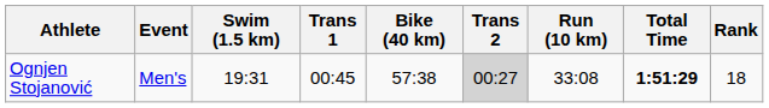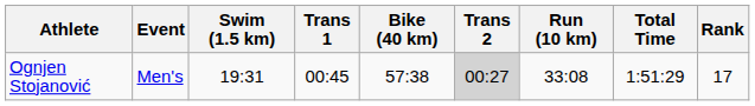 <table class="wikitable" style="font-size:90%">
 <tr>
 <th>Athlete</th>
 <th>Event</th>
 <th>Swim (1.5 km)</th>
 <th>Trans 1</th>
 <th>Bike (40 km)</th>
 <th>Trans 2</th>
 <th>Run (10 km)</th>
 <th>Total Time</th>
 <th>Rank</th>
 </tr>
 <tr align=center>
 <td align=left><a href='#'>Ognjen Stojanović</a></td>
 <td align=left><a href='#'>Men's</a></td>
 <td>19:31</td>
 <td>00:45</td>
 <td>57:38</td>
 <td style="background: lightgrey;">00:27</td>
 <td>33:08</td>
-<td><strong>1:51:29</strong></td>
-<td>18</td>
+<td>1:51:29</td>
+<td>17</td>
 </tr>
 </table>
